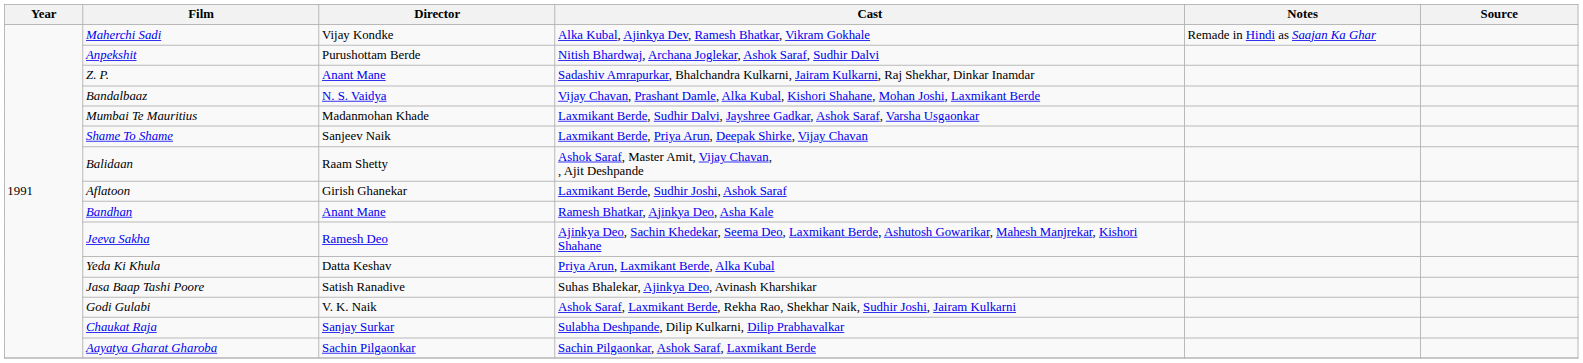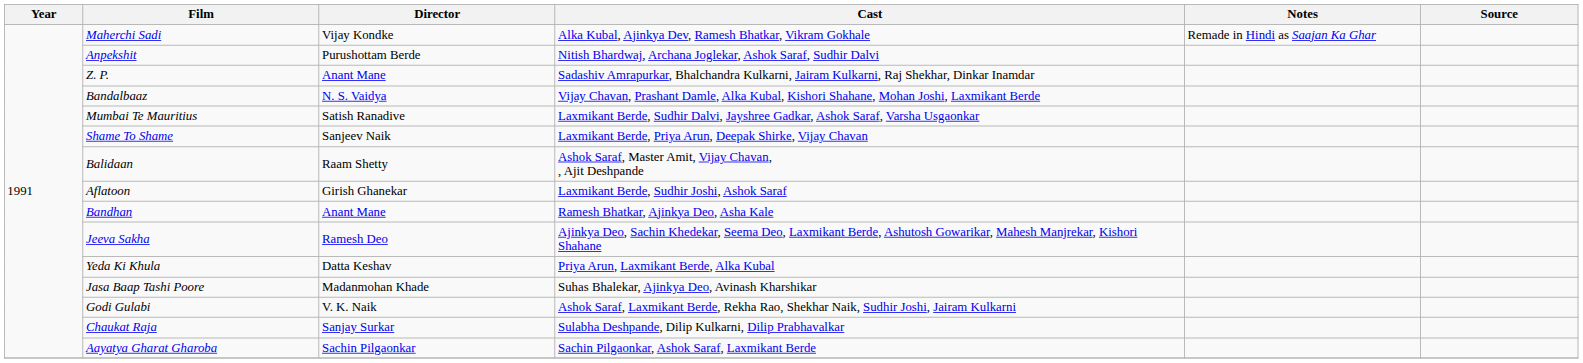 <table class ="wikitable sortable collapsible">
 <tr>
 <th style="width: 05%;">Year</th>
 <th style="width: 15%;">Film</th>
 <th style="width: 15%;">Director</th>
 <th style="width: 40%;" class="unsortable">Cast</th>
 <th style="width: 15%;" class="unsortable">Notes</th>
 <th style="width: 15%;" class="unsortable">Source</th>
 </tr>
 <tr>
 <td rowspan="15">1991</td>
 <td><em><a href='#'>Maherchi Sadi</a></em></td>
 <td>Vijay Kondke</td>
 <td><a href='#'>Alka Kubal</a>, <a href='#'>Ajinkya Dev</a>, <a href='#'>Ramesh Bhatkar</a>, <a href='#'>Vikram Gokhale</a></td>
 <td>Remade in <a href='#'>Hindi</a> as <em><a href='#'>Saajan Ka Ghar</a></em></td>
 <td></td>
 </tr>
 <tr>
 <td><em><a href='#'>Anpekshit</a></em></td>
 <td>Purushottam Berde</td>
 <td><a href='#'>Nitish Bhardwaj</a>, <a href='#'>Archana Joglekar</a>, <a href='#'>Ashok Saraf</a>, <a href='#'>Sudhir Dalvi</a></td>
 <td></td>
 <td></td>
 </tr>
 <tr>
 <td><em>Z. P.</em></td>
 <td><a href='#'>Anant Mane</a></td>
 <td><a href='#'>Sadashiv Amrapurkar</a>, Bhalchandra Kulkarni, <a href='#'>Jairam Kulkarni</a>, Raj Shekhar, Dinkar Inamdar</td>
 <td></td>
 <td></td>
 </tr>
 <tr>
 <td><em>Bandalbaaz</em></td>
 <td><a href='#'>N. S. Vaidya</a></td>
 <td><a href='#'>Vijay Chavan</a>, <a href='#'>Prashant Damle</a>, <a href='#'>Alka Kubal</a>, <a href='#'>Kishori Shahane</a>, <a href='#'>Mohan Joshi</a>, <a href='#'>Laxmikant Berde</a></td>
 <td></td>
 <td></td>
 </tr>
 <tr>
 <td><em>Mumbai Te Mauritius</em></td>
-<td>Madanmohan Khade</td>
+<td>Satish Ranadive</td>
 <td><a href='#'>Laxmikant Berde</a>, <a href='#'>Sudhir Dalvi</a>, <a href='#'>Jayshree Gadkar</a>, <a href='#'>Ashok Saraf</a>, <a href='#'>Varsha Usgaonkar</a></td>
 <td></td>
 <td></td>
 </tr>
 <tr>
 <td><em><a href='#'>Shame To Shame</a></em></td>
 <td>Sanjeev Naik</td>
 <td><a href='#'>Laxmikant Berde</a>, <a href='#'>Priya Arun</a>, <a href='#'>Deepak Shirke</a>, <a href='#'>Vijay Chavan</a></td>
 <td></td>
 <td></td>
 </tr>
 <tr>
 <td><em>Balidaan</em></td>
 <td>Raam Shetty</td>
 <td><a href='#'>Ashok Saraf</a>, Master Amit, <a href='#'>Vijay Chavan</a>,<br>, Ajit Deshpande</td>
 <td></td>
 <td></td>
 </tr>
 <tr>
 <td><em>Aflatoon</em></td>
 <td>Girish Ghanekar</td>
 <td><a href='#'>Laxmikant Berde</a>, <a href='#'>Sudhir Joshi</a>, <a href='#'>Ashok Saraf</a></td>
 <td></td>
 <td></td>
 </tr>
 <tr>
 <td><em><a href='#'>Bandhan</a></em></td>
 <td><a href='#'>Anant Mane</a></td>
 <td><a href='#'>Ramesh Bhatkar</a>, <a href='#'>Ajinkya Deo</a>, <a href='#'>Asha Kale</a></td>
 <td></td>
 <td></td>
 </tr>
 <tr>
 <td><em><a href='#'>Jeeva Sakha</a></em></td>
 <td><a href='#'>Ramesh Deo</a></td>
 <td><a href='#'>Ajinkya Deo</a>, <a href='#'>Sachin Khedekar</a>, <a href='#'>Seema Deo</a>, <a href='#'>Laxmikant Berde</a>, <a href='#'>Ashutosh Gowarikar</a>, <a href='#'>Mahesh Manjrekar</a>, <a href='#'>Kishori Shahane</a></td>
 <td></td>
 <td></td>
 </tr>
 <tr>
 <td><em>Yeda Ki Khula</em></td>
 <td>Datta Keshav</td>
 <td><a href='#'>Priya Arun</a>, <a href='#'>Laxmikant Berde</a>, <a href='#'>Alka Kubal</a></td>
 <td></td>
 <td></td>
 </tr>
 <tr>
 <td><em>Jasa Baap Tashi Poore</em></td>
-<td>Satish Ranadive</td>
+<td>Madanmohan Khade</td>
 <td>Suhas Bhalekar, <a href='#'>Ajinkya Deo</a>, Avinash Kharshikar</td>
 <td></td>
 <td></td>
 </tr>
 <tr>
 <td><em>Godi Gulabi</em></td>
 <td>V. K. Naik</td>
 <td><a href='#'>Ashok Saraf</a>, <a href='#'>Laxmikant Berde</a>, Rekha Rao, Shekhar Naik, <a href='#'>Sudhir Joshi</a>, <a href='#'>Jairam Kulkarni</a></td>
 <td></td>
 <td></td>
 </tr>
 <tr>
 <td><em><a href='#'>Chaukat Raja</a></em></td>
 <td><a href='#'>Sanjay Surkar</a></td>
 <td><a href='#'>Sulabha Deshpande</a>, Dilip Kulkarni, <a href='#'>Dilip Prabhavalkar</a></td>
 <td></td>
 <td></td>
 </tr>
 <tr>
 <td><em><a href='#'>Aayatya Gharat Gharoba</a></em></td>
 <td><a href='#'>Sachin Pilgaonkar</a></td>
 <td><a href='#'>Sachin Pilgaonkar</a>, <a href='#'>Ashok Saraf</a>, <a href='#'>Laxmikant Berde</a></td>
 <td></td>
 <td></td>
 </tr>
 <tr>
 </tr>
 </table>
